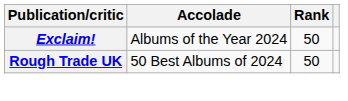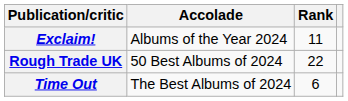 <table class="wikitable sortable plainrowheaders">
 <tr>
 <th scope="col">Publication/critic</th>
 <th scope="col">Accolade</th>
 <th scope="col">Rank</th>
 <th scope="col" class="unsortable"></th>
 </tr>
 <tr>
 <th scope="row"><em><a href='#'>Exclaim!</a></em></th>
 <td>Albums of the Year 2024</td>
-<td style="text-align: center;">50</td>
+<td style="text-align: center;">11</td>
 <td style="text-align: center;"></td>
 </tr>
 <tr>
 <th scope="row"><a href='#'>Rough Trade UK</a></th>
 <td>50 Best Albums of 2024</td>
-<td style="text-align: center;">50</td>
+<td style="text-align: center;">22</td>
+<td style="text-align: center;"></td>
+</tr>
+<tr>
+<th scope="row"><em><a href='#'>Time Out</a></em></th>
+<td>The Best Albums of 2024</td>
+<td style="text-align: center;">6</td>
 <td style="text-align: center;"></td>
 </tr>
 </table>
